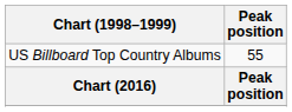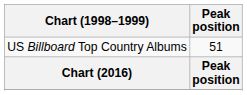 <table class="wikitable">
 <tr>
 <th>Chart (1998–1999)</th>
 <th>Peak<br>position</th>
 </tr>
 <tr>
 <td>US <em>Billboard</em> Top Country Albums</td>
-<td align="center">55</td>
+<td align="center">51</td>
 </tr>
 <tr>
 <th>Chart (2016)</th>
 <th>Peak<br>position</th>
 </tr>
 <tr>
 </tr>
 <tr>
 </tr>
 </table>
